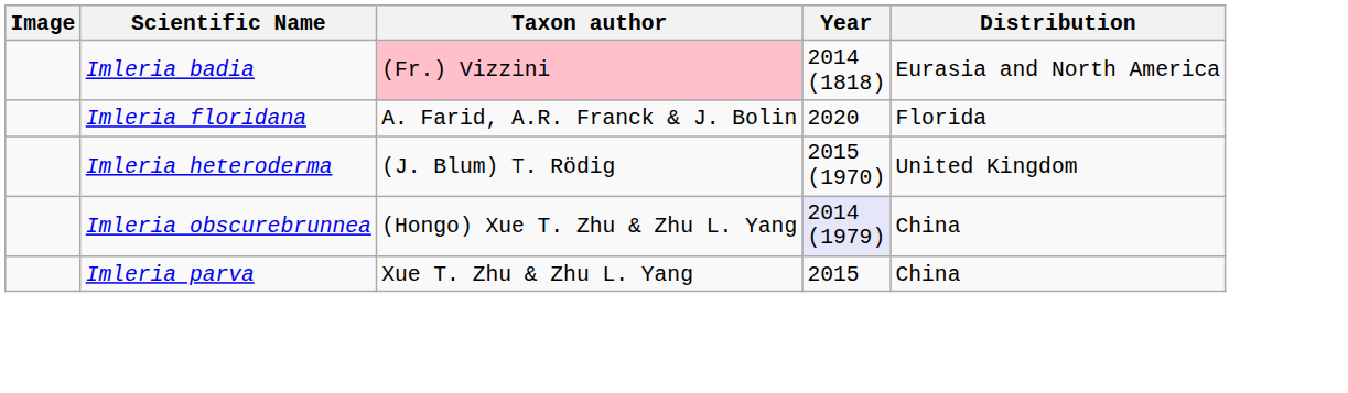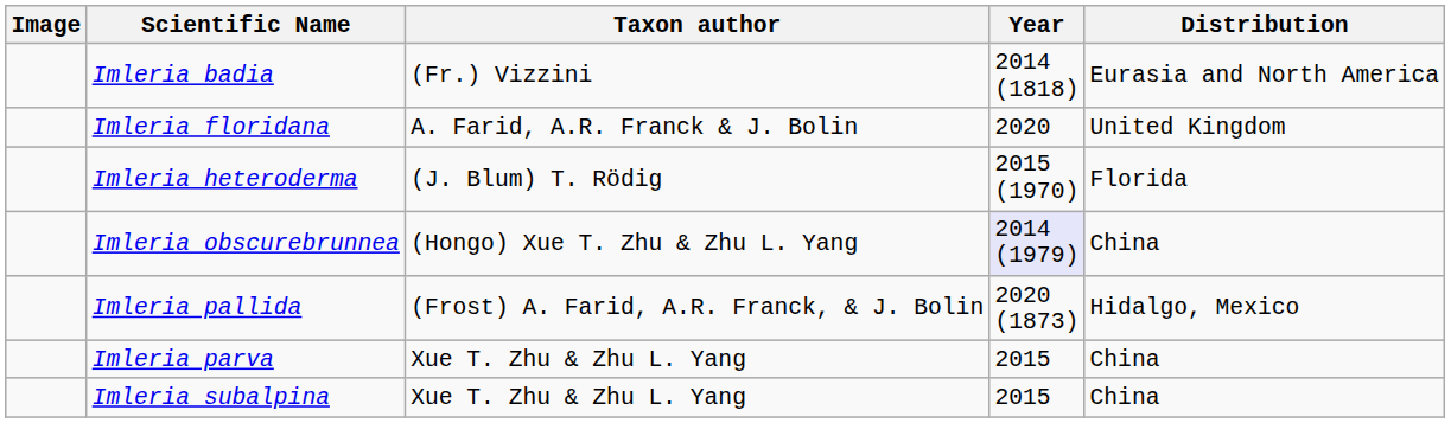 <table class="wikitable sortable">
 <tr>
 <th>Image</th>
 <th>Scientific Name</th>
 <th>Taxon author</th>
 <th>Year</th>
 <th>Distribution</th>
 </tr>
 <tr>
 <td></td>
 <td><em><a href='#'>Imleria badia</a></em></td>
-<td style="background: pink;">(Fr.) Vizzini</td>
+<td>(Fr.) Vizzini</td>
 <td>2014<br>(1818)</td>
 <td>Eurasia and North America</td>
 </tr>
 <tr>
 <td></td>
 <td><em><a href='#'>Imleria floridana</a></em></td>
 <td>A. Farid, A.R. Franck & J. Bolin</td>
 <td>2020</td>
-<td>Florida</td>
+<td>United Kingdom</td>
 </tr>
 <tr>
 <td></td>
 <td><em><a href='#'>Imleria heteroderma</a></em></td>
 <td>(J. Blum) T. Rödig</td>
 <td>2015<br>(1970)</td>
-<td>United Kingdom</td>
+<td>Florida</td>
 </tr>
 <tr>
 <td></td>
 <td><em><a href='#'>Imleria obscurebrunnea</a></em></td>
 <td>(Hongo) Xue T. Zhu & Zhu L. Yang</td>
 <td style="background: lavender;">2014<br>(1979)</td>
 <td>China</td>
 </tr>
 <tr>
 <td></td>
+<td><em><a href='#'>Imleria pallida</a></em></td>
+<td>(Frost) A. Farid, A.R. Franck, & J. Bolin</td>
+<td>2020<br>(1873)</td>
+<td>Hidalgo, Mexico</td>
+</tr>
+<tr>
+<td></td>
 <td><em><a href='#'>Imleria parva</a></em></td>
 <td>Xue T. Zhu & Zhu L. Yang</td>
 <td>2015</td>
 <td>China</td>
 </tr>
+<tr>
+<td></td>
+<td><em><a href='#'>Imleria subalpina</a></em></td>
+<td>Xue T. Zhu & Zhu L. Yang</td>
+<td>2015</td>
+<td>China</td>
+</tr>
 </table>
